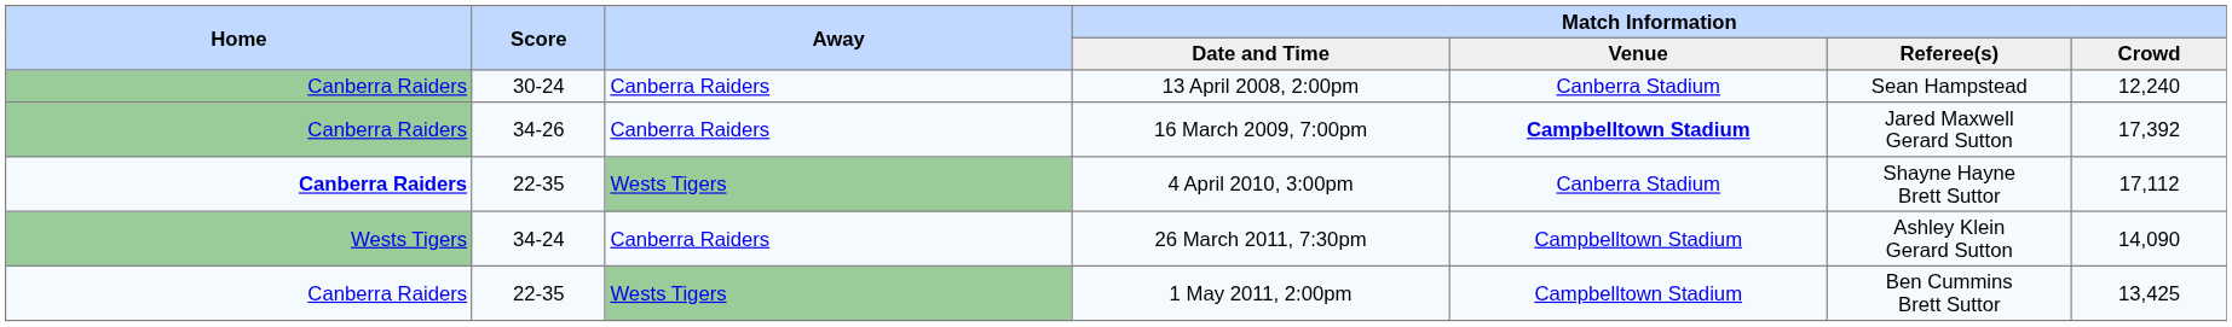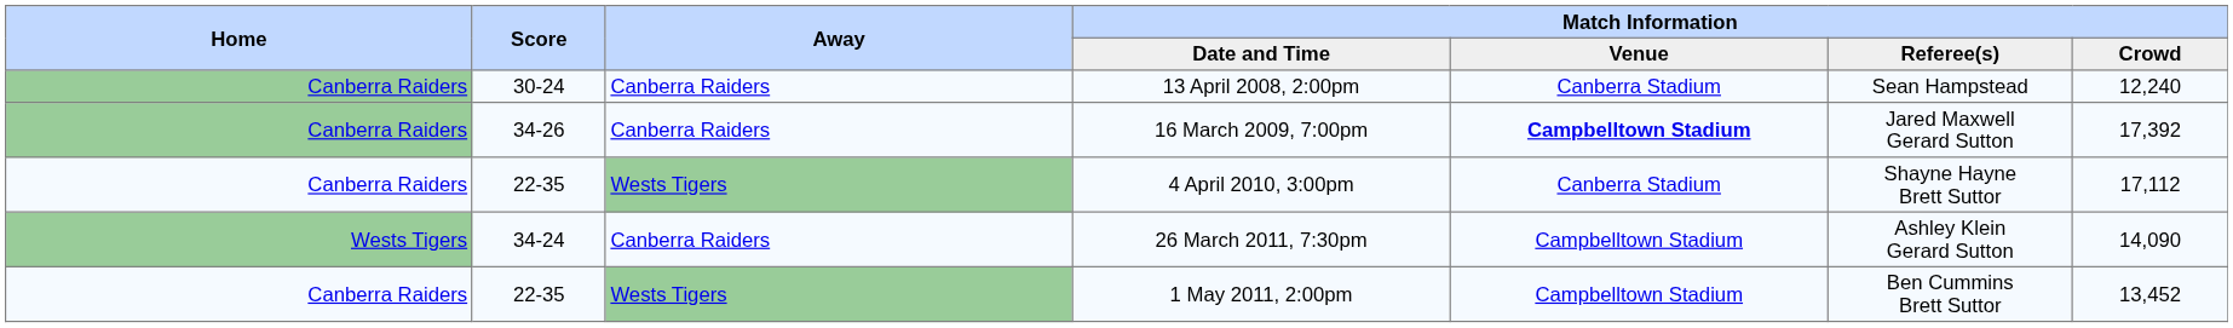 <table border="1" cellpadding="3" cellspacing="0" style="border-collapse:collapse; font-size:90%; width:100%;">
 <tr style="background:#c1d8ff;">
 <th rowspan="2" style="width:21%;">Home</th>
 <th rowspan="2" style="width:6%;">Score</th>
 <th rowspan="2" style="width:21%;">Away</th>
 <th colspan=6>Match Information</th>
 </tr>
 <tr style="background:#efefef;">
 <th width=17%>Date and Time</th>
 <th width=17%>Venue</th>
 <th width=11%>Referee(s)</th>
 <th width=7%>Crowd</th>
 </tr>
 <tr style="text-align:center; background:#f5faff;">
 <td style="background:#9c9; text-align:right;"> <a href='#'>Canberra Raiders</a></td>
 <td>30-24</td>
 <td align=left> <a href='#'>Canberra Raiders</a></td>
 <td>13 April 2008, 2:00pm</td>
 <td><a href='#'>Canberra Stadium</a></td>
 <td>Sean Hampstead</td>
 <td>12,240 </td>
 </tr>
 <tr style="text-align:center; background:#f5faff;">
 <td style="background:#9c9; text-align:right;"> <a href='#'>Canberra Raiders</a></td>
 <td>34-26</td>
 <td align=left> <a href='#'>Canberra Raiders</a></td>
 <td>16 March 2009, 7:00pm</td>
 <td><strong><a href='#'>Campbelltown Stadium</a></strong></td>
 <td>Jared Maxwell <br> Gerard Sutton</td>
 <td>17,392</td>
 </tr>
 <tr style="text-align:center; background:#f5faff;">
-<td align=right><strong> <a href='#'>Canberra Raiders</a></strong></td>
+<td align=right> <a href='#'>Canberra Raiders</a></td>
 <td>22-35</td>
 <td style="background:#9c9; text-align:left;"> <a href='#'>Wests Tigers</a></td>
 <td>4 April 2010, 3:00pm</td>
 <td><a href='#'>Canberra Stadium</a></td>
 <td>Shayne Hayne <br> Brett Suttor</td>
 <td>17,112</td>
 </tr>
 <tr style="text-align:center; background:#f5faff;">
 <td style="background:#9c9; text-align:right;"> <a href='#'>Wests Tigers</a></td>
 <td>34-24</td>
 <td align=left> <a href='#'>Canberra Raiders</a></td>
 <td>26 March 2011, 7:30pm</td>
 <td><a href='#'>Campbelltown Stadium</a></td>
 <td>Ashley Klein <br> Gerard Sutton</td>
 <td>14,090</td>
 </tr>
 <tr style="text-align:center; background:#f5faff;">
 <td align=right> <a href='#'>Canberra Raiders</a></td>
 <td>22-35</td>
 <td style="background:#9c9; text-align:left;"> <a href='#'>Wests Tigers</a></td>
 <td>1 May 2011, 2:00pm</td>
 <td><a href='#'>Campbelltown Stadium</a></td>
 <td>Ben Cummins <br> Brett Suttor</td>
-<td>13,425</td>
+<td>13,452</td>
 </tr>
 </table>
